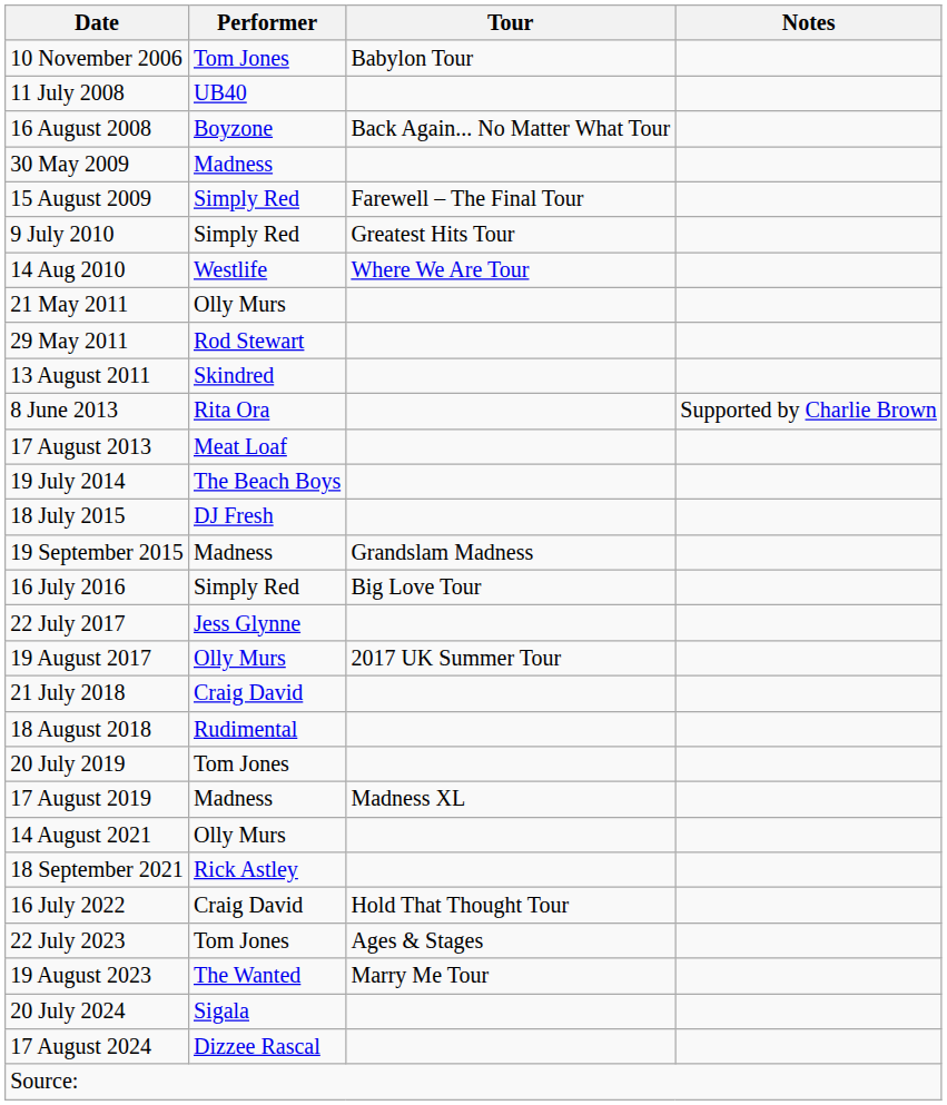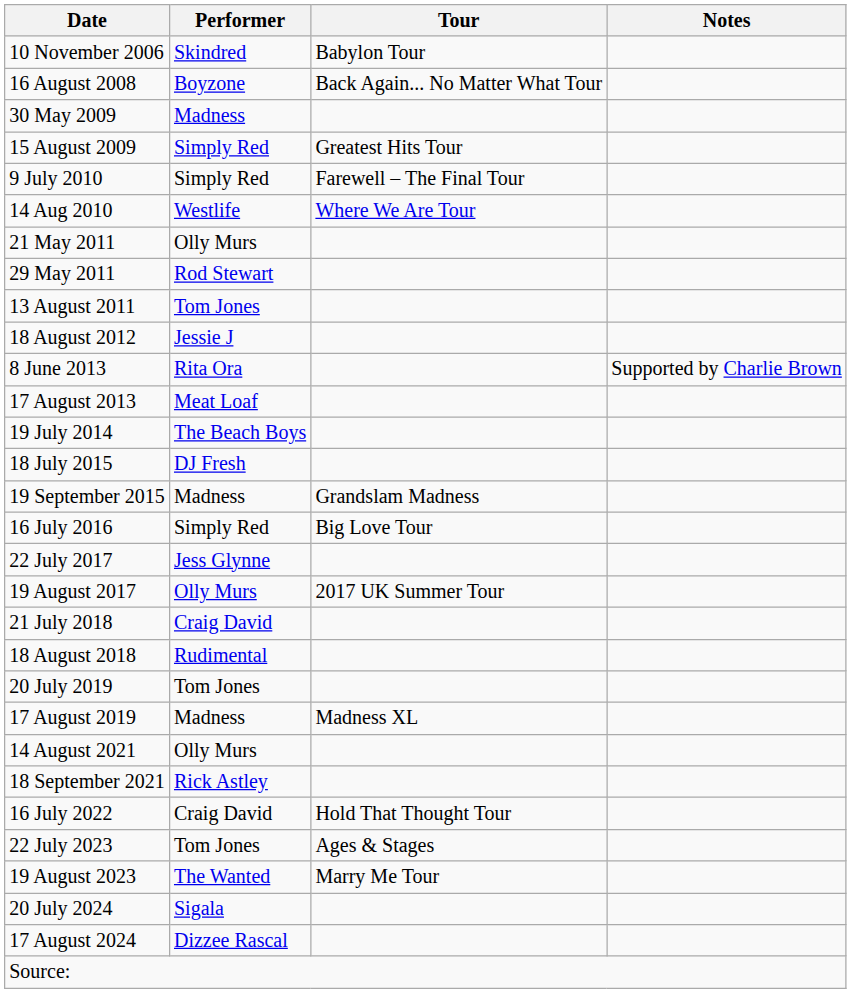 <table class="wikitable">
 <tr>
 <th>Date</th>
 <th>Performer</th>
 <th>Tour</th>
 <th>Notes</th>
 </tr>
 <tr>
 <td>10 November 2006</td>
-<td><a href='#'>Tom Jones</a></td>
+<td><a href='#'>Skindred</a></td>
 <td>Babylon Tour</td>
-<td></td>
-</tr>
-<tr>
-<td>11 July 2008</td>
-<td><a href='#'>UB40</a></td>
-<td></td>
 <td></td>
 </tr>
 <tr>
 <td>16 August 2008</td>
 <td><a href='#'>Boyzone</a></td>
 <td>Back Again... No Matter What Tour</td>
 <td></td>
 </tr>
 <tr>
 <td>30 May 2009</td>
 <td><a href='#'>Madness</a></td>
 <td></td>
 <td></td>
 </tr>
 <tr>
 <td>15 August 2009</td>
 <td><a href='#'>Simply Red</a></td>
-<td>Farewell – The Final Tour</td>
+<td>Greatest Hits Tour</td>
 <td></td>
 </tr>
 <tr>
 <td>9 July 2010</td>
 <td>Simply Red</td>
-<td>Greatest Hits Tour</td>
+<td>Farewell – The Final Tour</td>
 <td></td>
 </tr>
 <tr>
 <td>14 Aug 2010</td>
 <td><a href='#'>Westlife</a></td>
 <td><a href='#'>Where We Are Tour</a></td>
 <td></td>
 </tr>
 <tr>
 <td>21 May 2011</td>
 <td>Olly Murs</td>
 <td></td>
 <td></td>
 </tr>
 <tr>
 <td>29 May 2011</td>
 <td><a href='#'>Rod Stewart</a></td>
 <td></td>
 <td></td>
 </tr>
 <tr>
 <td>13 August 2011</td>
-<td><a href='#'>Skindred</a></td>
+<td><a href='#'>Tom Jones</a></td>
+<td></td>
+<td></td>
+</tr>
+<tr>
+<td>18 August 2012</td>
+<td><a href='#'>Jessie J</a></td>
 <td></td>
 <td></td>
 </tr>
 <tr>
 <td>8 June 2013</td>
 <td><a href='#'>Rita Ora</a></td>
 <td></td>
 <td>Supported by <a href='#'>Charlie Brown</a></td>
 </tr>
 <tr>
 <td>17 August 2013</td>
 <td><a href='#'>Meat Loaf</a></td>
 <td></td>
 <td></td>
 </tr>
 <tr>
 <td>19 July 2014</td>
 <td><a href='#'>The Beach Boys</a></td>
 <td></td>
 <td></td>
 </tr>
 <tr>
 <td>18 July 2015</td>
 <td><a href='#'>DJ Fresh</a></td>
 <td></td>
 <td></td>
 </tr>
 <tr>
 <td>19 September 2015</td>
 <td>Madness</td>
 <td>Grandslam Madness</td>
 <td></td>
 </tr>
 <tr>
 <td>16 July 2016</td>
 <td>Simply Red</td>
 <td>Big Love Tour</td>
 <td></td>
 </tr>
 <tr>
 <td>22 July 2017</td>
 <td><a href='#'>Jess Glynne</a></td>
 <td></td>
 <td></td>
 </tr>
 <tr>
 <td>19 August 2017</td>
 <td><a href='#'>Olly Murs</a></td>
 <td>2017 UK Summer Tour</td>
 <td></td>
 </tr>
 <tr>
 <td>21 July 2018</td>
 <td><a href='#'>Craig David</a></td>
 <td></td>
 <td></td>
 </tr>
 <tr>
 <td>18 August 2018</td>
 <td><a href='#'>Rudimental</a></td>
 <td></td>
 <td></td>
 </tr>
 <tr>
 <td>20 July 2019</td>
 <td>Tom Jones</td>
 <td></td>
 <td></td>
 </tr>
 <tr>
 <td>17 August 2019</td>
 <td>Madness</td>
 <td>Madness XL</td>
 <td></td>
 </tr>
 <tr>
 <td>14 August 2021</td>
 <td>Olly Murs</td>
 <td></td>
 <td></td>
 </tr>
 <tr>
 <td>18 September 2021</td>
 <td><a href='#'>Rick Astley</a></td>
 <td></td>
 <td></td>
 </tr>
 <tr>
 <td>16 July 2022</td>
 <td>Craig David</td>
 <td>Hold That Thought Tour</td>
 <td></td>
 </tr>
 <tr>
 <td>22 July 2023</td>
 <td>Tom Jones</td>
 <td>Ages & Stages</td>
 <td></td>
 </tr>
 <tr>
 <td>19 August 2023</td>
 <td><a href='#'>The Wanted</a></td>
 <td>Marry Me Tour</td>
 <td></td>
 </tr>
 <tr>
 <td>20 July 2024</td>
 <td><a href='#'>Sigala</a></td>
 <td></td>
 <td></td>
 </tr>
 <tr>
 <td>17 August 2024</td>
 <td><a href='#'>Dizzee Rascal</a></td>
 <td></td>
 <td></td>
 </tr>
 <tr>
 <td colspan="4">Source:</td>
 </tr>
 </table>
